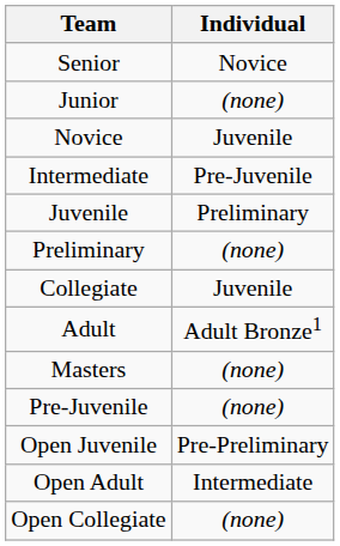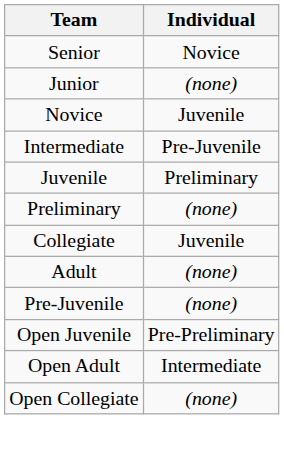 <table class="wikitable" style="text-align: center;">
 <tr style="background:#EFEFEF">
 <th>Team</th>
 <th>Individual</th>
 </tr>
 <tr>
 <td>Senior</td>
 <td>Novice</td>
 </tr>
 <tr>
 <td>Junior</td>
 <td><em>(none)</em></td>
 </tr>
 <tr>
 <td>Novice</td>
 <td>Juvenile</td>
 </tr>
 <tr>
 <td>Intermediate</td>
 <td>Pre-Juvenile</td>
 </tr>
 <tr>
 <td>Juvenile</td>
 <td>Preliminary</td>
 </tr>
 <tr>
 <td>Preliminary</td>
 <td><em>(none)</em></td>
 </tr>
 <tr>
 <td>Collegiate</td>
 <td>Juvenile</td>
 </tr>
 <tr>
 <td>Adult</td>
-<td>Adult Bronze<sup>1</sup></td>
-</tr>
-<tr>
-<td>Masters</td>
 <td><em>(none)</em></td>
 </tr>
 <tr>
 <td>Pre-Juvenile</td>
 <td><em>(none)</em></td>
 </tr>
 <tr>
 <td>Open Juvenile</td>
 <td>Pre-Preliminary</td>
 </tr>
 <tr>
 <td>Open Adult</td>
 <td>Intermediate</td>
 </tr>
 <tr>
 <td>Open Collegiate</td>
 <td><em>(none)</em></td>
 </tr>
 </table>
